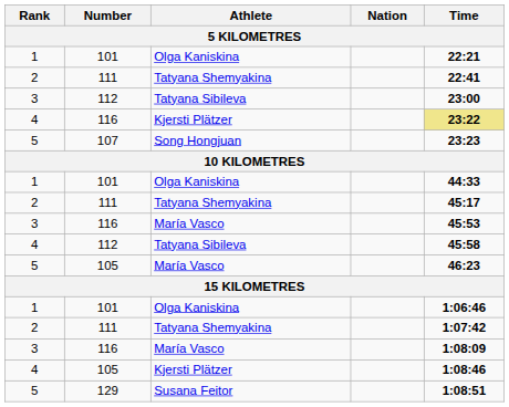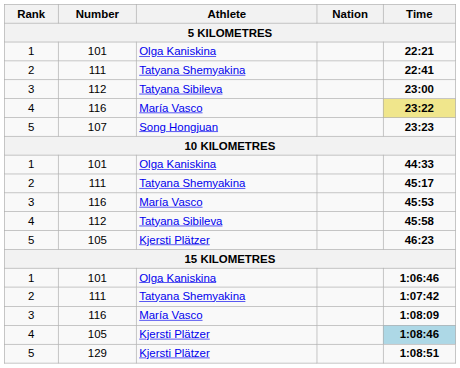 <table class="wikitable" style=" text-align:center; font-size:110%;" width="55%">
 <tr>
 <th>Rank</th>
 <th>Number</th>
 <th>Athlete</th>
 <th>Nation</th>
 <th>Time</th>
 </tr>
 <tr>
 <th colspan="5">5 KILOMETRES</th>
 </tr>
 <tr>
 <td>1</td>
 <td>101</td>
 <td align=left><a href='#'>Olga Kaniskina</a></td>
 <td align=left></td>
 <td><strong>22:21</strong></td>
 </tr>
 <tr>
 <td>2</td>
 <td>111</td>
 <td align=left><a href='#'>Tatyana Shemyakina</a></td>
 <td align=left></td>
 <td><strong>22:41</strong></td>
 </tr>
 <tr>
 <td>3</td>
 <td>112</td>
 <td align=left><a href='#'>Tatyana Sibileva</a></td>
 <td align=left></td>
 <td><strong>23:00</strong></td>
 </tr>
 <tr>
 <td>4</td>
 <td>116</td>
-<td align=left><a href='#'>Kjersti Plätzer</a></td>
+<td align=left><a href='#'>María Vasco</a></td>
 <td align=left></td>
 <td style="background: khaki;"><strong>23:22</strong></td>
 </tr>
 <tr>
 <td>5</td>
 <td>107</td>
 <td align=left><a href='#'>Song Hongjuan</a></td>
 <td align=left></td>
 <td><strong>23:23</strong></td>
 </tr>
 <tr>
 <th colspan="5">10 KILOMETRES</th>
 </tr>
 <tr>
 <td>1</td>
 <td>101</td>
 <td align=left><a href='#'>Olga Kaniskina</a></td>
 <td align=left></td>
 <td><strong>44:33</strong></td>
 </tr>
 <tr>
 <td>2</td>
 <td>111</td>
 <td align=left><a href='#'>Tatyana Shemyakina</a></td>
 <td align=left></td>
 <td><strong>45:17</strong></td>
 </tr>
 <tr>
 <td>3</td>
 <td>116</td>
 <td align=left><a href='#'>María Vasco</a></td>
 <td align=left></td>
 <td><strong>45:53</strong></td>
 </tr>
 <tr>
 <td>4</td>
 <td>112</td>
 <td align=left><a href='#'>Tatyana Sibileva</a></td>
 <td align=left></td>
 <td><strong>45:58</strong></td>
 </tr>
 <tr>
 <td>5</td>
 <td>105</td>
-<td align=left><a href='#'>María Vasco</a></td>
+<td align=left><a href='#'>Kjersti Plätzer</a></td>
 <td align=left></td>
 <td><strong>46:23</strong></td>
 </tr>
 <tr>
 <th colspan="5">15 KILOMETRES</th>
 </tr>
 <tr>
 <td>1</td>
 <td>101</td>
 <td align=left><a href='#'>Olga Kaniskina</a></td>
 <td align=left></td>
 <td><strong>1:06:46</strong></td>
 </tr>
 <tr>
 <td>2</td>
 <td>111</td>
 <td align=left><a href='#'>Tatyana Shemyakina</a></td>
 <td align=left></td>
 <td><strong>1:07:42</strong></td>
 </tr>
 <tr>
 <td>3</td>
 <td>116</td>
 <td align=left><a href='#'>María Vasco</a></td>
 <td align=left></td>
 <td><strong>1:08:09</strong></td>
 </tr>
 <tr>
 <td>4</td>
 <td>105</td>
 <td align=left><a href='#'>Kjersti Plätzer</a></td>
 <td align=left></td>
-<td><strong>1:08:46</strong></td>
+<td style="background: lightblue;"><strong>1:08:46</strong></td>
 </tr>
 <tr>
 <td>5</td>
 <td>129</td>
-<td align=left><a href='#'>Susana Feitor</a></td>
+<td align=left><a href='#'>Kjersti Plätzer</a></td>
 <td align=left></td>
 <td><strong>1:08:51</strong></td>
 </tr>
 </table>
